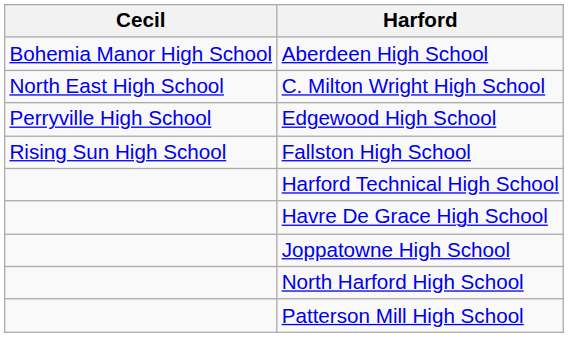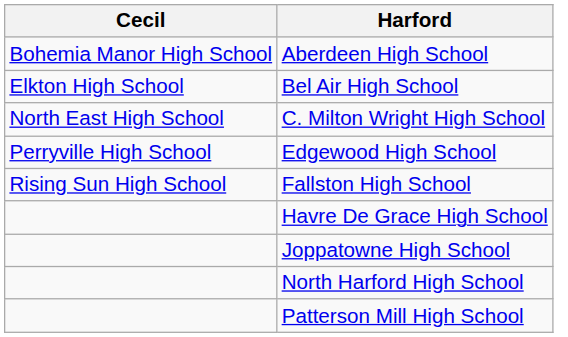 <table class="wikitable">
 <tr>
 <th>Cecil</th>
 <th>Harford</th>
 </tr>
 <tr>
 <td><a href='#'>Bohemia Manor High School</a></td>
 <td><a href='#'>Aberdeen High School</a></td>
+</tr>
+<tr>
+<td><a href='#'>Elkton High School</a></td>
+<td><a href='#'>Bel Air High School</a></td>
 </tr>
 <tr>
 <td><a href='#'>North East High School</a></td>
 <td><a href='#'>C. Milton Wright High School</a></td>
 </tr>
 <tr>
 <td><a href='#'>Perryville High School</a></td>
 <td><a href='#'>Edgewood High School</a></td>
 </tr>
 <tr>
 <td><a href='#'>Rising Sun High School</a></td>
 <td><a href='#'>Fallston High School</a></td>
-</tr>
-<tr>
-<td></td>
-<td><a href='#'>Harford Technical High School</a></td>
 </tr>
 <tr>
 <td></td>
 <td><a href='#'>Havre De Grace High School</a></td>
 </tr>
 <tr>
 <td></td>
 <td><a href='#'>Joppatowne High School</a></td>
 </tr>
 <tr>
 <td></td>
 <td><a href='#'>North Harford High School</a></td>
 </tr>
 <tr>
 <td></td>
 <td><a href='#'>Patterson Mill High School</a></td>
 </tr>
 </table>
